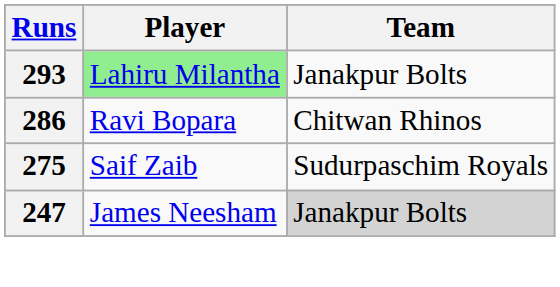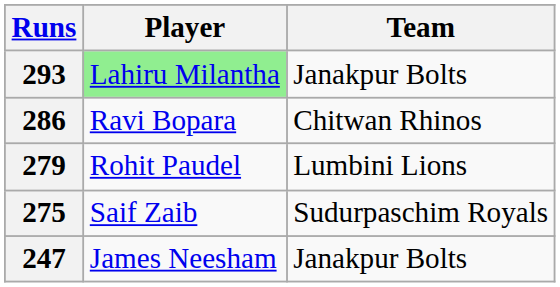 <table class="wikitable">
 <tr>
 <th><a href='#'>Runs</a></th>
 <th>Player</th>
 <th>Team</th>
 </tr>
 <tr>
 <th>293</th>
 <td style="background: lightgreen;"><a href='#'>Lahiru Milantha</a></td>
 <td>Janakpur Bolts</td>
 </tr>
 <tr>
 <th>286</th>
 <td><a href='#'>Ravi Bopara</a></td>
 <td>Chitwan Rhinos</td>
 </tr>
 <tr>
+<th>279</th>
+<td><a href='#'>Rohit Paudel</a></td>
+<td>Lumbini Lions</td>
+</tr>
+<tr>
 <th>275</th>
 <td><a href='#'>Saif Zaib</a></td>
 <td>Sudurpaschim Royals</td>
 </tr>
 <tr>
 <th>247</th>
 <td><a href='#'>James Neesham</a></td>
-<td style="background: lightgrey;">Janakpur Bolts</td>
+<td>Janakpur Bolts</td>
 </tr>
 </table>
